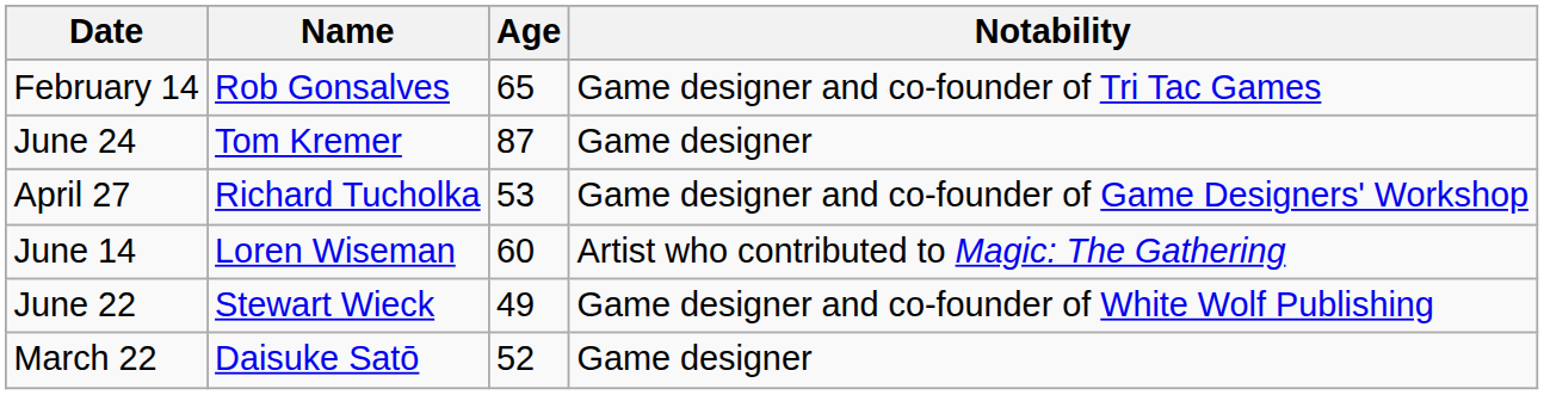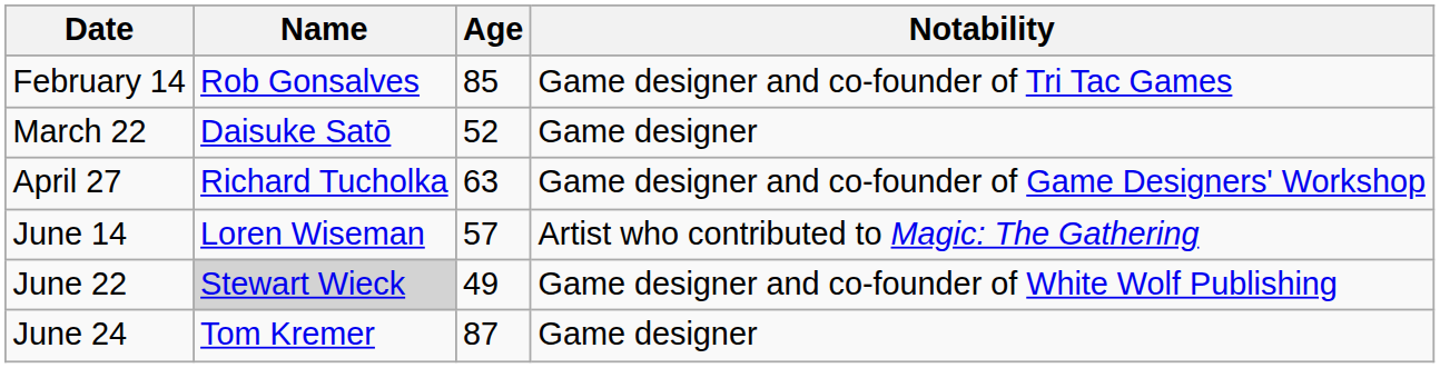 <table class="wikitable">
 <tr>
 <th>Date</th>
 <th>Name</th>
 <th>Age</th>
 <th>Notability</th>
 </tr>
 <tr>
 <td>February 14</td>
 <td><a href='#'>Rob Gonsalves</a></td>
-<td>65</td>
+<td>85</td>
 <td>Game designer and co-founder of <a href='#'>Tri Tac Games</a></td>
+</tr>
+<tr>
+<td>March 22</td>
+<td><a href='#'>Daisuke Satō</a></td>
+<td>52</td>
+<td>Game designer</td>
+</tr>
+<tr>
+<td>April 27</td>
+<td><a href='#'>Richard Tucholka</a></td>
+<td>63</td>
+<td>Game designer and co-founder of <a href='#'>Game Designers' Workshop</a></td>
+</tr>
+<tr>
+<td>June 14</td>
+<td><a href='#'>Loren Wiseman</a></td>
+<td>57</td>
+<td>Artist who contributed to <em><a href='#'>Magic: The Gathering</a></em></td>
+</tr>
+<tr>
+<td>June 22</td>
+<td style="background: lightgrey;"><a href='#'>Stewart Wieck</a></td>
+<td>49</td>
+<td>Game designer and co-founder of <a href='#'>White Wolf Publishing</a></td>
 </tr>
 <tr>
 <td>June 24</td>
 <td><a href='#'>Tom Kremer</a></td>
 <td>87</td>
 <td>Game designer</td>
 </tr>
-<tr>
-<td>April 27</td>
-<td><a href='#'>Richard Tucholka</a></td>
-<td>53</td>
-<td>Game designer and co-founder of <a href='#'>Game Designers' Workshop</a></td>
-</tr>
-<tr>
-<td>June 14</td>
-<td><a href='#'>Loren Wiseman</a></td>
-<td>60</td>
-<td>Artist who contributed to <em><a href='#'>Magic: The Gathering</a></em></td>
-</tr>
-<tr>
-<td>June 22</td>
-<td><a href='#'>Stewart Wieck</a></td>
-<td>49</td>
-<td>Game designer and co-founder of <a href='#'>White Wolf Publishing</a></td>
-</tr>
-<tr>
-<td>March 22</td>
-<td><a href='#'>Daisuke Satō</a></td>
-<td>52</td>
-<td>Game designer</td>
-</tr>
 </table>
